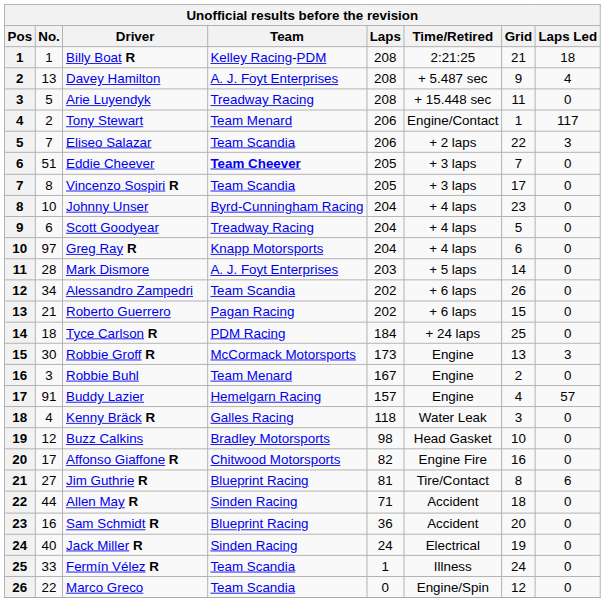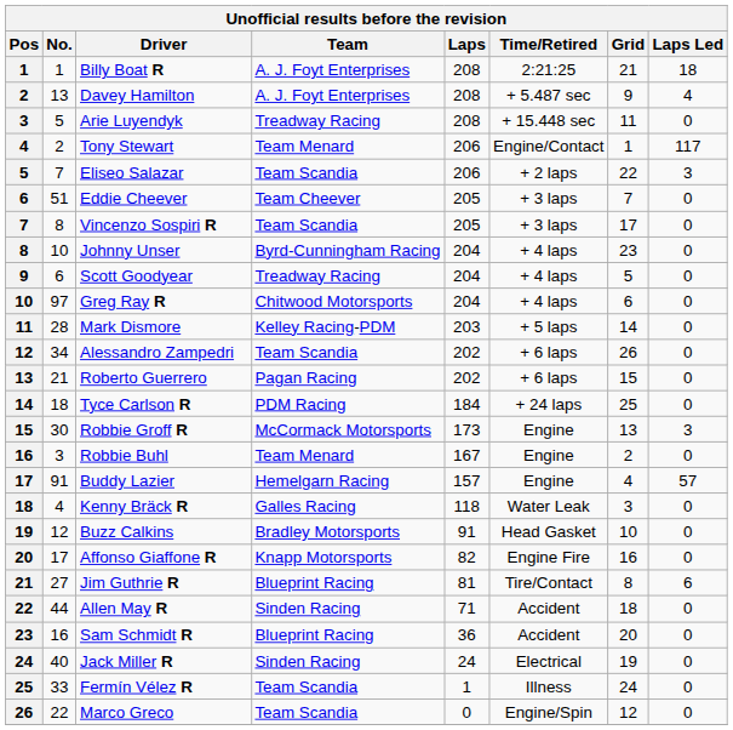 <table class="wikitable collapsible collapsed" style="font-size:95%">
 <tr>
 <th colspan=45>Unofficial results before the revision</th>
 </tr>
 <tr>
 <th>Pos</th>
 <th>No.</th>
 <th>Driver</th>
 <th>Team</th>
 <th>Laps</th>
 <th>Time/Retired</th>
 <th>Grid</th>
 <th>Laps Led</th>
 </tr>
 <tr>
 <th>1</th>
 <td align=center>1</td>
 <td> <a href='#'>Billy Boat</a> <strong><span>R</span></strong></td>
-<td><a href='#'>Kelley Racing</a>-<a href='#'>PDM</a></td>
+<td><a href='#'>A. J. Foyt Enterprises</a></td>
 <td align=center>208</td>
 <td align=center>2:21:25</td>
 <td align=center>21</td>
 <td align=center>18</td>
 </tr>
 <tr>
 <th>2</th>
 <td align=center>13</td>
 <td> <a href='#'>Davey Hamilton</a></td>
 <td><a href='#'>A. J. Foyt Enterprises</a></td>
 <td align=center>208</td>
 <td align=center>+ 5.487 sec</td>
 <td align=center>9</td>
 <td align=center>4</td>
 </tr>
 <tr>
 <th>3</th>
 <td align=center>5</td>
 <td> <a href='#'>Arie Luyendyk</a></td>
 <td><a href='#'>Treadway Racing</a></td>
 <td align=center>208</td>
 <td align=center>+ 15.448 sec</td>
 <td align=center>11</td>
 <td align=center>0</td>
 </tr>
 <tr>
 <th>4</th>
 <td align=center>2</td>
 <td> <a href='#'>Tony Stewart</a></td>
 <td><a href='#'>Team Menard</a></td>
 <td align=center>206</td>
 <td align=center>Engine/Contact</td>
 <td align=center>1</td>
 <td align=center>117</td>
 </tr>
 <tr>
 <th>5</th>
 <td align=center>7</td>
 <td> <a href='#'>Eliseo Salazar</a></td>
 <td><a href='#'>Team Scandia</a></td>
 <td align=center>206</td>
 <td align=center>+ 2 laps</td>
 <td align=center>22</td>
 <td align=center>3</td>
 </tr>
 <tr>
 <th>6</th>
 <td align=center>51</td>
 <td> <a href='#'>Eddie Cheever</a></td>
-<td><strong><a href='#'>Team Cheever</a></strong></td>
+<td><a href='#'>Team Cheever</a></td>
 <td align=center>205</td>
 <td align=center>+ 3 laps</td>
 <td align=center>7</td>
 <td align=center>0</td>
 </tr>
 <tr>
 <th>7</th>
 <td align=center>8</td>
 <td> <a href='#'>Vincenzo Sospiri</a> <strong><span>R</span></strong></td>
 <td><a href='#'>Team Scandia</a></td>
 <td align=center>205</td>
 <td align=center>+ 3 laps</td>
 <td align=center>17</td>
 <td align=center>0</td>
 </tr>
 <tr>
 <th>8</th>
 <td align=center>10</td>
 <td> <a href='#'>Johnny Unser</a></td>
 <td><a href='#'>Byrd-Cunningham Racing</a></td>
 <td align=center>204</td>
 <td align=center>+ 4 laps</td>
 <td align=center>23</td>
 <td align=center>0</td>
 </tr>
 <tr>
 <th>9</th>
 <td align=center>6</td>
 <td> <a href='#'>Scott Goodyear</a></td>
 <td><a href='#'>Treadway Racing</a></td>
 <td align=center>204</td>
 <td align=center>+ 4 laps</td>
 <td align=center>5</td>
 <td align=center>0</td>
 </tr>
 <tr>
 <th>10</th>
 <td align=center>97</td>
 <td> <a href='#'>Greg Ray</a> <strong><span>R</span></strong></td>
-<td><a href='#'>Knapp Motorsports</a></td>
+<td><a href='#'>Chitwood Motorsports</a></td>
 <td align=center>204</td>
 <td align=center>+ 4 laps</td>
 <td align=center>6</td>
 <td align=center>0</td>
 </tr>
 <tr>
 <th>11</th>
 <td align=center>28</td>
 <td> <a href='#'>Mark Dismore</a></td>
-<td><a href='#'>A. J. Foyt Enterprises</a></td>
+<td><a href='#'>Kelley Racing</a>-<a href='#'>PDM</a></td>
 <td align=center>203</td>
 <td align=center>+ 5 laps</td>
 <td align=center>14</td>
 <td align=center>0</td>
 </tr>
 <tr>
 <th>12</th>
 <td align=center>34</td>
 <td> <a href='#'>Alessandro Zampedri</a>   </td>
 <td><a href='#'>Team Scandia</a></td>
 <td align=center>202</td>
 <td align=center>+ 6 laps</td>
 <td align=center>26</td>
 <td align=center>0</td>
 </tr>
 <tr>
 <th>13</th>
 <td align=center>21</td>
 <td> <a href='#'>Roberto Guerrero</a></td>
 <td><a href='#'>Pagan Racing</a></td>
 <td align=center>202</td>
 <td align=center>+ 6 laps</td>
 <td align=center>15</td>
 <td align=center>0</td>
 </tr>
 <tr>
 <th>14</th>
 <td align=center>18</td>
 <td> <a href='#'>Tyce Carlson</a> <strong><span>R</span></strong></td>
 <td><a href='#'>PDM Racing</a></td>
 <td align=center>184</td>
 <td align=center>+ 24 laps</td>
 <td align=center>25</td>
 <td align=center>0</td>
 </tr>
 <tr>
 <th>15</th>
 <td align=center>30</td>
 <td> <a href='#'>Robbie Groff</a> <strong><span>R</span></strong></td>
 <td><a href='#'>McCormack Motorsports</a></td>
 <td align=center>173</td>
 <td align=center>Engine</td>
 <td align=center>13</td>
 <td align=center>3</td>
 </tr>
 <tr>
 <th>16</th>
 <td align=center>3</td>
 <td> <a href='#'>Robbie Buhl</a></td>
 <td><a href='#'>Team Menard</a></td>
 <td align=center>167</td>
 <td align=center>Engine</td>
 <td align=center>2</td>
 <td align=center>0</td>
 </tr>
 <tr>
 <th>17</th>
 <td align=center>91</td>
 <td> <a href='#'>Buddy Lazier</a></td>
 <td><a href='#'>Hemelgarn Racing</a></td>
 <td align=center>157</td>
 <td align=center>Engine</td>
 <td align=center>4</td>
 <td align=center>57</td>
 </tr>
 <tr>
 <th>18</th>
 <td align=center>4</td>
 <td> <a href='#'>Kenny Bräck</a> <strong><span>R</span></strong></td>
 <td><a href='#'>Galles Racing</a></td>
 <td align=center>118</td>
 <td align=center>Water Leak</td>
 <td align=center>3</td>
 <td align=center>0</td>
 </tr>
 <tr>
 <th>19</th>
 <td align=center>12</td>
 <td> <a href='#'>Buzz Calkins</a></td>
 <td><a href='#'>Bradley Motorsports</a></td>
-<td align=center>98</td>
+<td align=center>91</td>
 <td align=center>Head Gasket</td>
 <td align=center>10</td>
 <td align=center>0</td>
 </tr>
 <tr>
 <th>20</th>
 <td align=center>17</td>
 <td> <a href='#'>Affonso Giaffone</a> <strong><span>R</span></strong></td>
-<td><a href='#'>Chitwood Motorsports</a></td>
+<td><a href='#'>Knapp Motorsports</a></td>
 <td align=center>82</td>
 <td align=center>Engine Fire</td>
 <td align=center>16</td>
 <td align=center>0</td>
 </tr>
 <tr>
 <th>21</th>
 <td align=center>27</td>
 <td> <a href='#'>Jim Guthrie</a> <strong><span>R</span></strong></td>
 <td><a href='#'>Blueprint Racing</a></td>
 <td align=center>81</td>
 <td align=center>Tire/Contact</td>
 <td align=center>8</td>
 <td align=center>6</td>
 </tr>
 <tr>
 <th>22</th>
 <td align=center>44</td>
 <td> <a href='#'>Allen May</a> <strong><span>R</span></strong></td>
 <td><a href='#'>Sinden Racing</a></td>
 <td align=center>71</td>
 <td align=center>Accident</td>
 <td align=center>18</td>
 <td align=center>0</td>
 </tr>
 <tr>
 <th>23</th>
 <td align=center>16</td>
 <td> <a href='#'>Sam Schmidt</a> <strong><span>R</span></strong></td>
 <td><a href='#'>Blueprint Racing</a></td>
 <td align=center>36</td>
 <td align=center>Accident</td>
 <td align=center>20</td>
 <td align=center>0</td>
 </tr>
 <tr>
 <th>24</th>
 <td align=center>40</td>
 <td> <a href='#'>Jack Miller</a> <strong><span>R</span></strong></td>
 <td><a href='#'>Sinden Racing</a></td>
 <td align=center>24</td>
 <td align=center>Electrical</td>
 <td align=center>19</td>
 <td align=center>0</td>
 </tr>
 <tr>
 <th>25</th>
 <td align=center>33</td>
 <td> <a href='#'>Fermín Vélez</a> <strong><span>R</span></strong></td>
 <td><a href='#'>Team Scandia</a></td>
 <td align=center>1</td>
 <td align=center>Illness</td>
 <td align=center>24</td>
 <td align=center>0</td>
 </tr>
 <tr>
 <th>26</th>
 <td align=center>22</td>
 <td> <a href='#'>Marco Greco</a></td>
 <td><a href='#'>Team Scandia</a></td>
 <td align=center>0</td>
 <td align=center>Engine/Spin</td>
 <td align=center>12</td>
 <td align=center>0</td>
 </tr>
 <tr>
 </tr>
 </table>
